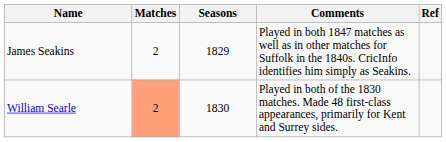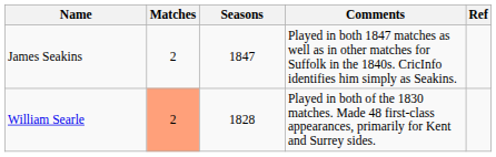 <table class="wikitable">
 <tr>
 <th style="width:170px">Name</th>
 <th>Matches</th>
 <th style="width: 100px">Seasons</th>
 <th>Comments</th>
 <th>Ref</th>
 </tr>
 <tr>
 <td>James Seakins</td>
 <td align=center>2</td>
-<td align=center>1829</td>
+<td align=center>1847</td>
 <td>Played in both 1847 matches as well as in other matches for Suffolk in the 1840s. CricInfo identifies him simply as Seakins.</td>
 <td></td>
 </tr>
 <tr>
 <td><a href='#'>William Searle</a></td>
 <td align=center style="background: lightsalmon;">2</td>
-<td align=center>1830</td>
+<td align=center>1828</td>
 <td>Played in both of the 1830 matches. Made 48 first-class appearances, primarily for Kent and Surrey sides.</td>
 <td></td>
 </tr>
 </table>
